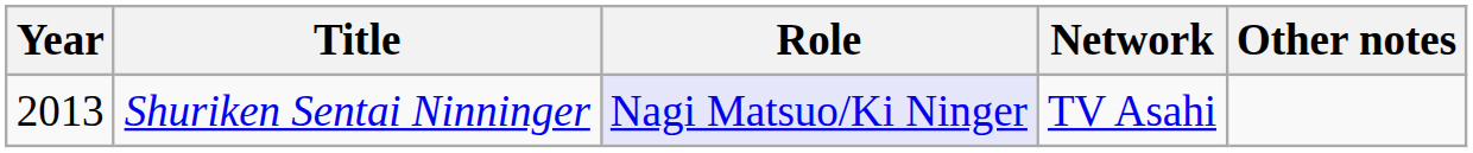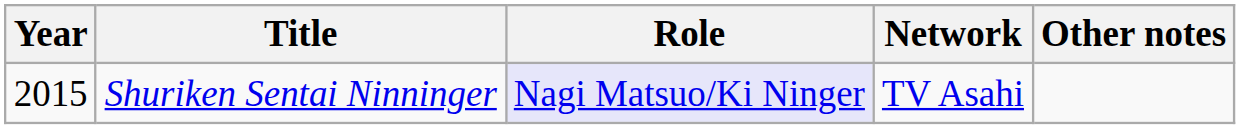 <table class="wikitable">
 <tr>
 <th>Year</th>
 <th>Title</th>
 <th>Role</th>
 <th>Network</th>
 <th>Other notes</th>
 </tr>
 <tr>
-<td>2013</td>
+<td>2015</td>
 <td><em><a href='#'>Shuriken Sentai Ninninger</a></em></td>
 <td style="background: lavender;"><a href='#'>Nagi Matsuo/Ki Ninger</a></td>
 <td><a href='#'>TV Asahi</a></td>
 <td></td>
 </tr>
 </table>
